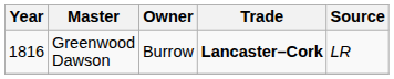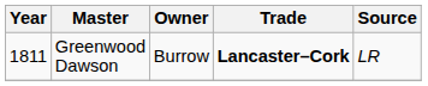 <table class=" wikitable">
 <tr>
 <th>Year</th>
 <th>Master</th>
 <th>Owner</th>
 <th>Trade</th>
 <th>Source</th>
 </tr>
 <tr>
-<td>1816</td>
+<td>1811</td>
 <td>Greenwood<br>Dawson</td>
 <td>Burrow</td>
 <td><strong>Lancaster–Cork</strong></td>
 <td><em>LR</em></td>
 </tr>
 <tr>
 </tr>
 </table>
